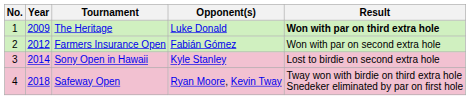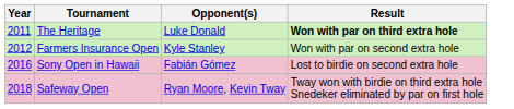 <table class="wikitable" style="font-size:95%;">
 <tr>
-<th>No.</th>
 <th>Year</th>
 <th>Tournament</th>
 <th>Opponent(s)</th>
 <th>Result</th>
 </tr>
 <tr style="background:#D0F0C0;">
-<td align=center>1</td>
-<td><a href='#'>2009</a></td>
+<td><a href='#'>2011</a></td>
 <td><a href='#'>The Heritage</a></td>
 <td> <a href='#'>Luke Donald</a></td>
 <td><strong>Won with par on third extra hole</strong></td>
 </tr>
 <tr style="background:#D0F0C0;">
-<td align=center>2</td>
 <td><a href='#'>2012</a></td>
 <td><a href='#'>Farmers Insurance Open</a></td>
-<td> <a href='#'>Fabián Gómez</a></td>
+<td> <a href='#'>Kyle Stanley</a></td>
 <td>Won with par on second extra hole</td>
 </tr>
 <tr style="background:#F2C1D1;">
-<td align=center>3</td>
-<td><a href='#'>2014</a></td>
+<td><a href='#'>2016</a></td>
 <td><a href='#'>Sony Open in Hawaii</a></td>
-<td> <a href='#'>Kyle Stanley</a></td>
+<td> <a href='#'>Fabián Gómez</a></td>
 <td>Lost to birdie on second extra hole</td>
 </tr>
 <tr style="background:#F2C1D1;">
-<td align=center>4</td>
 <td><a href='#'>2018</a></td>
 <td><a href='#'>Safeway Open</a></td>
 <td> <a href='#'>Ryan Moore</a>,  <a href='#'>Kevin Tway</a></td>
 <td>Tway won with birdie on third extra hole<br>Snedeker eliminated by par on first hole</td>
 </tr>
 </table>
